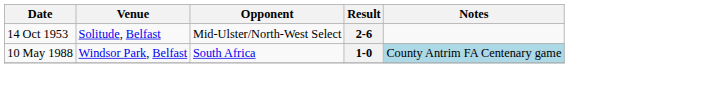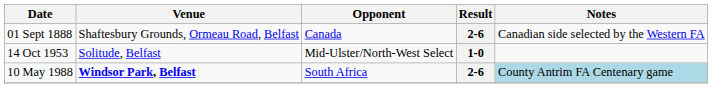 <table class="wikitable" border="1">
 <tr>
 <th>Date</th>
 <th>Venue</th>
 <th>Opponent</th>
 <th>Result</th>
 <th>Notes</th>
 </tr>
 <tr>
+<td>01 Sept 1888</td>
+<td>Shaftesbury Grounds, <a href='#'>Ormeau Road</a>, <a href='#'>Belfast</a></td>
+<td><a href='#'>Canada</a></td>
+<th>2-6</th>
+<td>Canadian side selected by the <a href='#'>Western FA</a></td>
+</tr>
+<tr>
 <td>14 Oct 1953</td>
 <td><a href='#'>Solitude</a>, <a href='#'>Belfast</a></td>
 <td>Mid-Ulster/North-West Select</td>
-<th>2-6</th>
+<th>1-0</th>
 <td></td>
 </tr>
 <tr>
 <td>10 May 1988</td>
-<td><a href='#'>Windsor Park</a>, <a href='#'>Belfast</a></td>
+<td><strong><a href='#'>Windsor Park</a>, <a href='#'>Belfast</a></strong></td>
 <td><a href='#'>South Africa</a></td>
-<th>1-0</th>
+<th>2-6</th>
 <td style="background: lightblue;">County Antrim FA Centenary game</td>
 </tr>
 <tr>
 </tr>
 </table>
